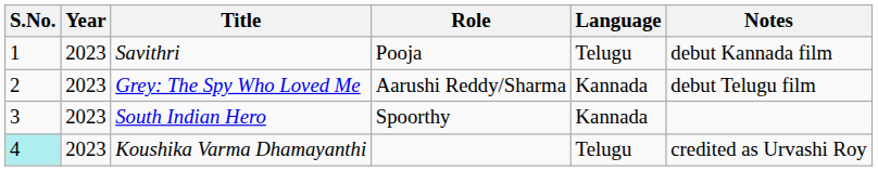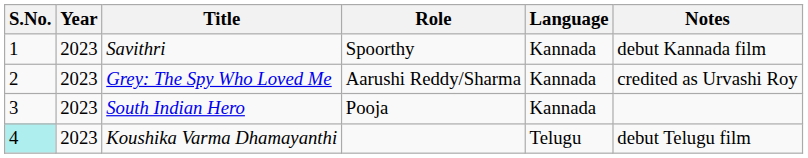 <table class="wikitable sortable">
 <tr>
 <th>S.No.</th>
 <th>Year</th>
 <th>Title</th>
 <th>Role</th>
 <th>Language</th>
 <th>Notes</th>
 </tr>
 <tr>
 <td>1</td>
 <td>2023</td>
 <td><em>Savithri</em></td>
-<td>Pooja</td>
-<td>Telugu</td>
+<td>Spoorthy</td>
+<td>Kannada</td>
 <td>debut Kannada film</td>
 </tr>
 <tr>
 <td>2</td>
 <td>2023</td>
 <td><em><a href='#'>Grey: The Spy Who Loved Me</a></em></td>
 <td>Aarushi Reddy/Sharma</td>
 <td>Kannada</td>
-<td>debut Telugu film</td>
+<td>credited as Urvashi Roy</td>
 </tr>
 <tr>
 <td>3</td>
 <td>2023</td>
 <td><em><a href='#'>South Indian Hero</a></em></td>
-<td>Spoorthy</td>
+<td>Pooja</td>
 <td>Kannada</td>
 <td></td>
 </tr>
 <tr>
 <td style="background: paleturquoise;">4</td>
 <td>2023</td>
 <td><em>Koushika Varma Dhamayanthi</em></td>
 <td></td>
 <td>Telugu</td>
-<td>credited as Urvashi Roy</td>
+<td>debut Telugu film</td>
 </tr>
 </table>
